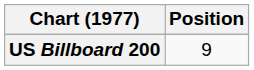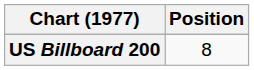 <table class="wikitable plainrowheaders" style="text-align:center;">
 <tr>
 <th scope="col">Chart (1977)</th>
 <th scope="col">Position</th>
 </tr>
 <tr>
 </tr>
 <tr>
 <th scope="row">US <em>Billboard</em> 200</th>
-<td>9</td>
+<td>8</td>
 </tr>
 </table>
